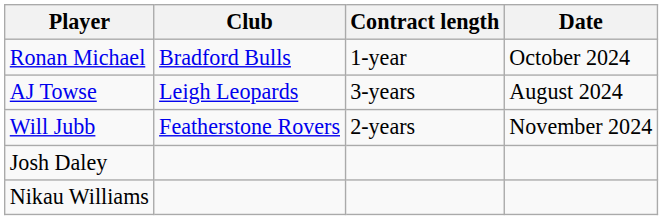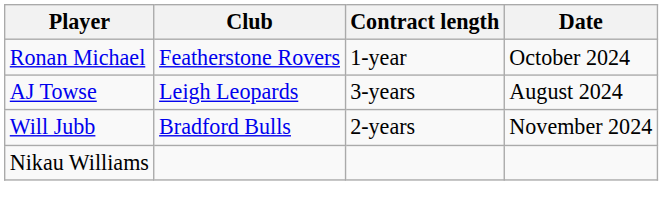 <table class="wikitable">
 <tr>
 <th>Player</th>
 <th>Club</th>
 <th>Contract length</th>
 <th>Date</th>
 </tr>
 <tr>
 <td><a href='#'>Ronan Michael</a></td>
-<td><a href='#'>Bradford Bulls</a></td>
+<td><a href='#'>Featherstone Rovers</a></td>
 <td>1-year</td>
 <td>October 2024</td>
 </tr>
 <tr>
 <td><a href='#'>AJ Towse</a></td>
 <td><a href='#'>Leigh Leopards</a></td>
 <td>3-years</td>
 <td>August 2024</td>
 </tr>
 <tr>
 <td><a href='#'>Will Jubb</a></td>
-<td><a href='#'>Featherstone Rovers</a></td>
+<td><a href='#'>Bradford Bulls</a></td>
 <td>2-years</td>
 <td>November 2024</td>
-</tr>
-<tr>
-<td>Josh Daley</td>
-<td></td>
-<td></td>
-<td></td>
 </tr>
 <tr>
 <td>Nikau Williams</td>
 <td></td>
 <td></td>
 <td></td>
 </tr>
 </table>
